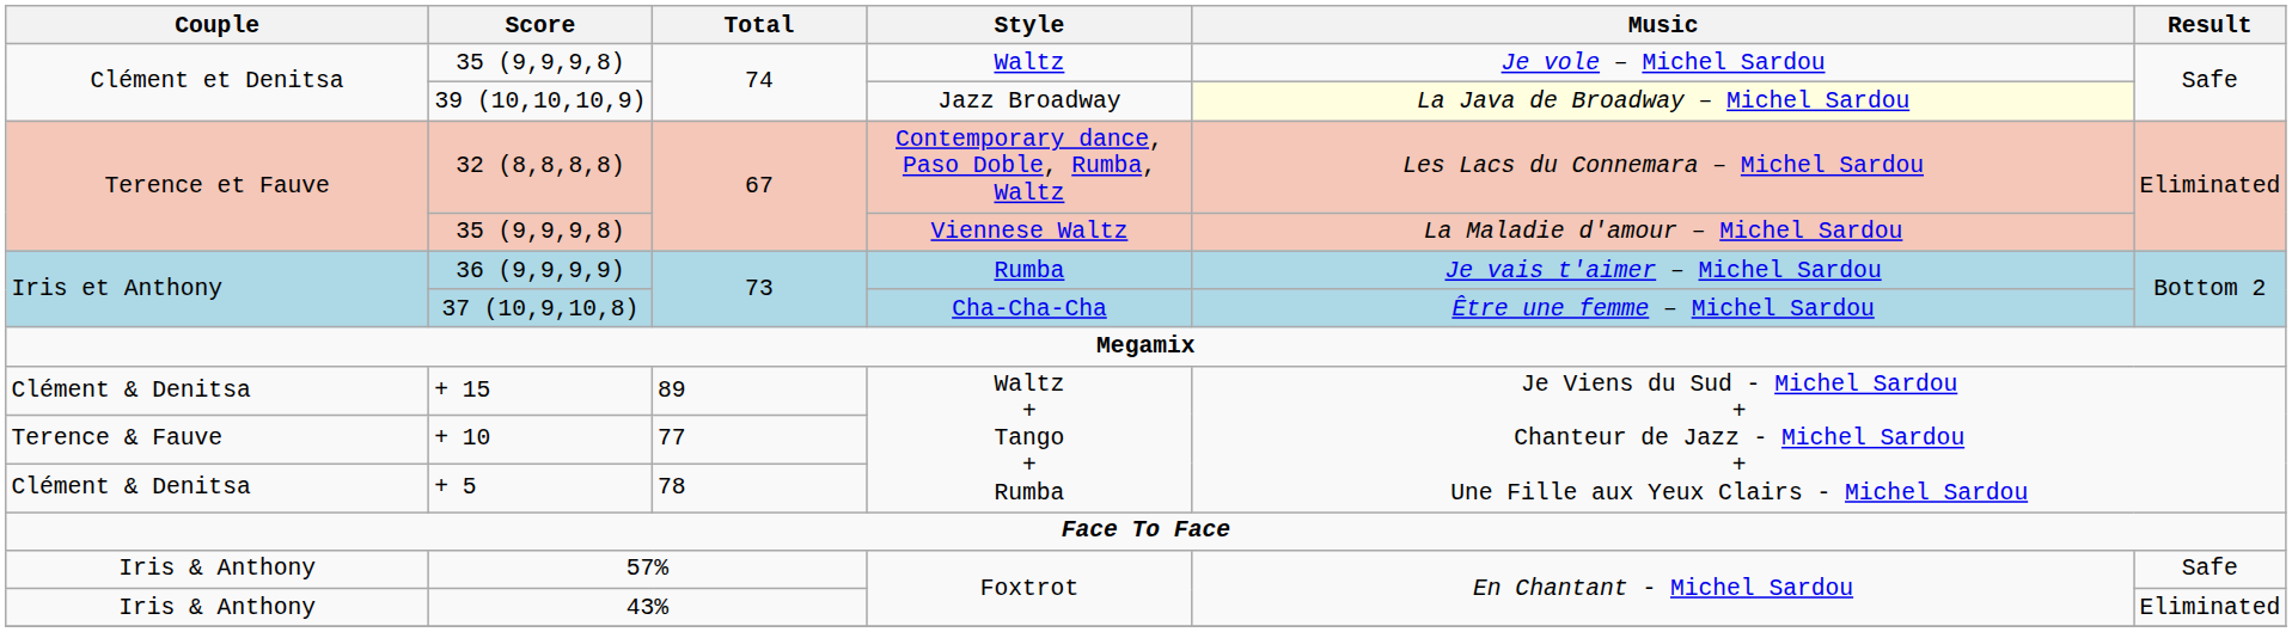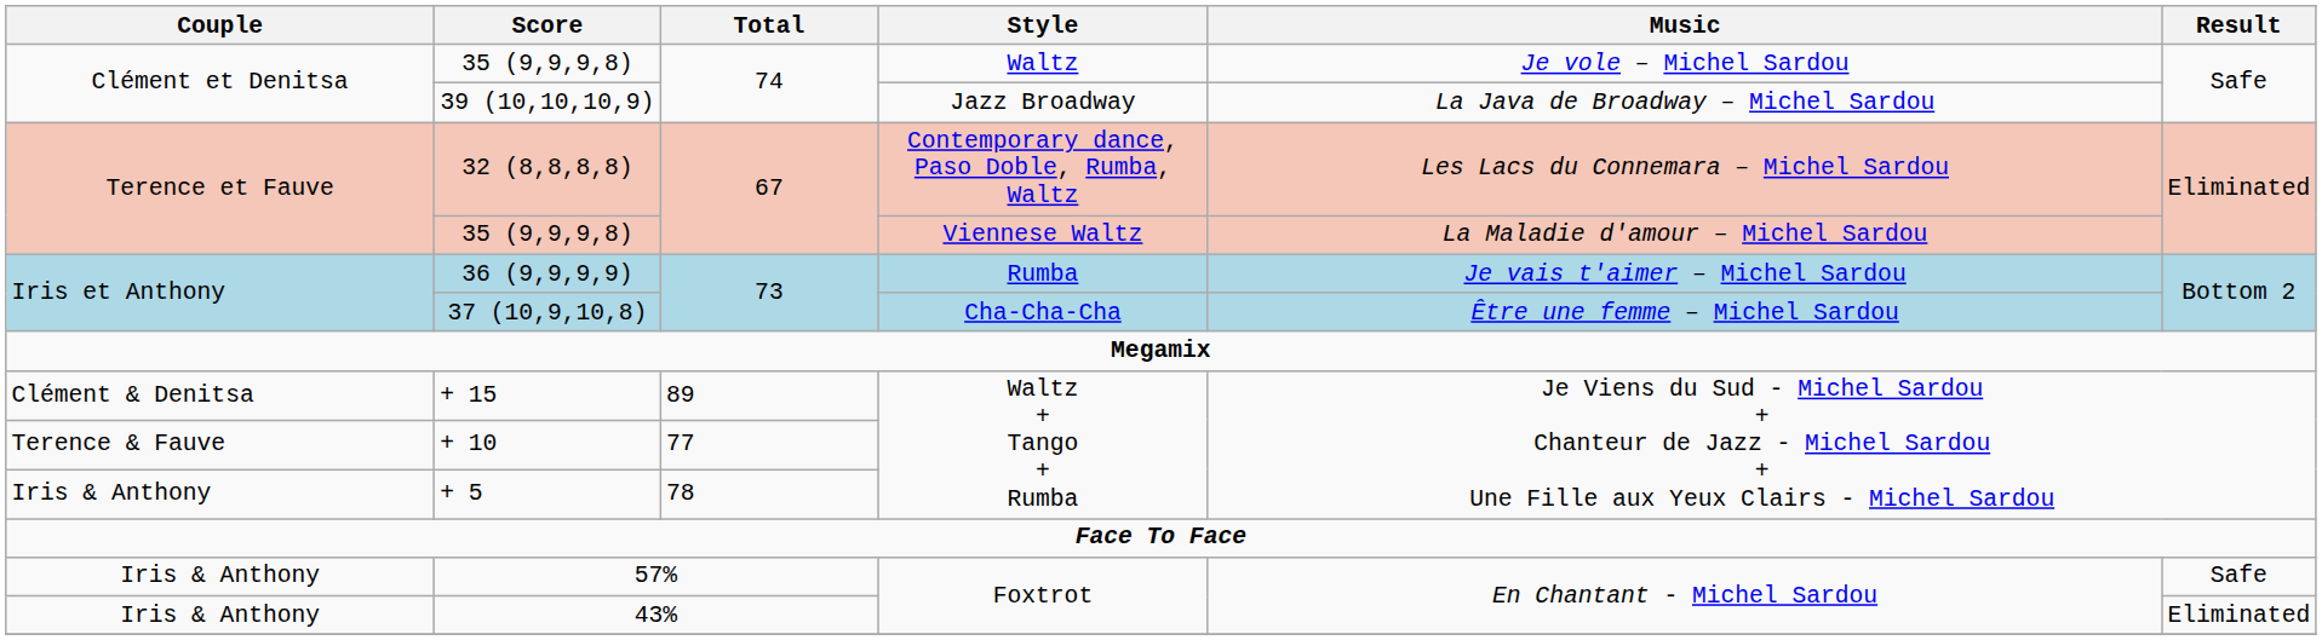 <table class="wikitable" style="width:100%; text-align:center;">
 <tr>
 <th style="width:20%;">Couple</th>
 <th style="width:10%;">Score</th>
 <th style="width:10%;">Total</th>
 <th style="width:15%;">Style</th>
 <th style="width:60%;">Music</th>
 <th style="width:60%;">Result</th>
 </tr>
 <tr>
 <td rowspan="2">Clément et Denitsa</td>
 <td>35 (9,9,9,8)</td>
 <td rowspan="2">74</td>
 <td><a href='#'>Waltz</a></td>
 <td><em><a href='#'>Je vole</a></em> – <a href='#'>Michel Sardou</a></td>
 <td rowspan="2">Safe</td>
 </tr>
 <tr>
 <td>39 (10,10,10,9)</td>
 <td>Jazz Broadway</td>
-<td style="background: lightyellow;"><em>La Java de Broadway</em> – <a href='#'>Michel Sardou</a></td>
+<td><em>La Java de Broadway</em> – <a href='#'>Michel Sardou</a></td>
 </tr>
 <tr style="background-color:#f4c7b8;">
 <td rowspan="2">Terence et Fauve</td>
 <td>32 (8,8,8,8)</td>
 <td rowspan="2">67</td>
 <td><a href='#'>Contemporary dance</a>, <a href='#'>Paso Doble</a>, <a href='#'>Rumba</a>, <a href='#'>Waltz</a></td>
 <td><em>Les Lacs du Connemara</em> – <a href='#'>Michel Sardou</a></td>
 <td rowspan="2">Eliminated</td>
 </tr>
 <tr style="background-color:#f4c7b8;">
 <td>35 (9,9,9,8)</td>
 <td><a href='#'>Viennese Waltz</a></td>
 <td><em>La Maladie d'amour</em> – <a href='#'>Michel Sardou</a></td>
 </tr>
 <tr style="background-color:lightblue;">
 <td style="text-align:left;" rowspan="2">Iris et Anthony</td>
 <td>36 (9,9,9,9)</td>
 <td rowspan="2">73</td>
 <td><a href='#'>Rumba</a></td>
 <td><em><a href='#'>Je vais t'aimer</a></em> – <a href='#'>Michel Sardou</a></td>
 <td rowspan="2">Bottom 2</td>
 </tr>
 <tr style="background-color:lightblue;">
 <td>37 (10,9,10,8)</td>
 <td><a href='#'>Cha-Cha-Cha</a></td>
 <td><em><a href='#'>Être une femme</a></em> – <a href='#'>Michel Sardou</a></td>
 </tr>
 <tr>
 <td colspan=6><strong>Megamix</strong></td>
 </tr>
 <tr style="text-align:left;">
 <td>Clément & Denitsa</td>
 <td>+ 15</td>
 <td>89</td>
 <td rowspan=3 style="text-align:center;">Waltz<br>+<br>Tango<br>+<br>Rumba</td>
 <td rowspan=3 style="text-align:center;" colspan="2">Je Viens du Sud - <a href='#'>Michel Sardou</a><br>+<br>Chanteur de Jazz - <a href='#'>Michel Sardou</a><br>+<br>Une Fille aux Yeux Clairs - <a href='#'>Michel Sardou</a></td>
 </tr>
 <tr style="text-align:left;">
 <td>Terence & Fauve</td>
 <td>+ 10</td>
 <td>77</td>
 </tr>
 <tr style="text-align:left;">
-<td>Clément & Denitsa</td>
+<td>Iris & Anthony</td>
 <td>+ 5</td>
 <td>78</td>
 </tr>
 <tr>
 <td colspan=6 style="text-align:center;"><strong><em>Face To Face</em></strong></td>
 </tr>
 <tr>
 <td>Iris & Anthony</td>
 <td style="text-align:center;" colspan="2">57%</td>
 <td rowspan="2" style="text-align:center;">Foxtrot</td>
 <td rowspan="2"><em>En Chantant</em> - <a href='#'>Michel Sardou</a></td>
 <td>Safe</td>
 </tr>
 <tr>
 <td>Iris & Anthony</td>
 <td style="text-align:center;" colspan="2">43%</td>
 <td>Eliminated</td>
 </tr>
 <tr>
 </tr>
 </table>
